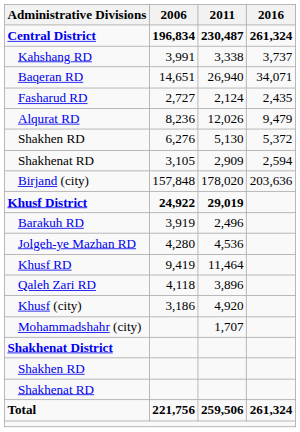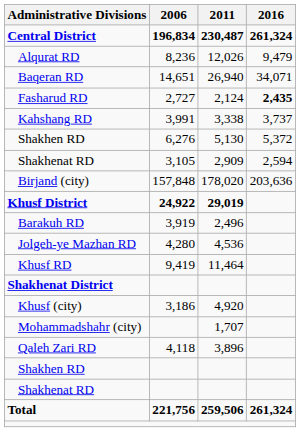 <table class="wikitable">
 <tr>
 <th>Administrative Divisions</th>
 <th>2006</th>
 <th>2011</th>
 <th>2016</th>
 </tr>
 <tr>
 <td><strong><a href='#'>Central District</a></strong></td>
 <td style="text-align: right;"><strong>196,834</strong></td>
 <td style="text-align: right;"><strong>230,487</strong></td>
 <td style="text-align: right;"><strong>261,324</strong></td>
 </tr>
 <tr>
-<td style="padding-left: 1em;"><a href='#'>Kahshang RD</a></td>
-<td style="text-align: right;">3,991</td>
-<td style="text-align: right;">3,338</td>
-<td style="text-align: right;">3,737</td>
+<td style="padding-left: 1em;"><a href='#'>Alqurat RD</a></td>
+<td style="text-align: right;">8,236</td>
+<td style="text-align: right;">12,026</td>
+<td style="text-align: right;">9,479</td>
 </tr>
 <tr>
 <td style="padding-left: 1em;"><a href='#'>Baqeran RD</a></td>
 <td style="text-align: right;">14,651</td>
 <td style="text-align: right;">26,940</td>
 <td style="text-align: right;">34,071</td>
 </tr>
 <tr>
 <td style="padding-left: 1em;"><a href='#'>Fasharud RD</a></td>
 <td style="text-align: right;">2,727</td>
 <td style="text-align: right;">2,124</td>
-<td style="text-align: right;">2,435</td>
+<td style="text-align: right;"><strong>2,435</strong></td>
 </tr>
 <tr>
-<td style="padding-left: 1em;"><a href='#'>Alqurat RD</a></td>
-<td style="text-align: right;">8,236</td>
-<td style="text-align: right;">12,026</td>
-<td style="text-align: right;">9,479</td>
+<td style="padding-left: 1em;"><a href='#'>Kahshang RD</a></td>
+<td style="text-align: right;">3,991</td>
+<td style="text-align: right;">3,338</td>
+<td style="text-align: right;">3,737</td>
 </tr>
 <tr>
 <td style="padding-left: 1em;">Shakhen RD</td>
 <td style="text-align: right;">6,276</td>
 <td style="text-align: right;">5,130</td>
 <td style="text-align: right;">5,372</td>
 </tr>
 <tr>
 <td style="padding-left: 1em;">Shakhenat RD</td>
 <td style="text-align: right;">3,105</td>
 <td style="text-align: right;">2,909</td>
 <td style="text-align: right;">2,594</td>
 </tr>
 <tr>
 <td style="padding-left: 1em;"><a href='#'>Birjand</a> (city)</td>
 <td style="text-align: right;">157,848</td>
 <td style="text-align: right;">178,020</td>
 <td style="text-align: right;">203,636</td>
 </tr>
 <tr>
 <td><strong><a href='#'>Khusf District</a></strong></td>
 <td style="text-align: right;"><strong>24,922</strong></td>
 <td style="text-align: right;"><strong>29,019</strong></td>
 <td style="text-align: right;"></td>
 </tr>
 <tr>
 <td style="padding-left: 1em;"><a href='#'>Barakuh RD</a></td>
 <td style="text-align: right;">3,919</td>
 <td style="text-align: right;">2,496</td>
 <td style="text-align: right;"></td>
 </tr>
 <tr>
 <td style="padding-left: 1em;"><a href='#'>Jolgeh-ye Mazhan RD</a></td>
 <td style="text-align: right;">4,280</td>
 <td style="text-align: right;">4,536</td>
 <td style="text-align: right;"></td>
 </tr>
 <tr>
 <td style="padding-left: 1em;"><a href='#'>Khusf RD</a></td>
 <td style="text-align: right;">9,419</td>
 <td style="text-align: right;">11,464</td>
 <td style="text-align: right;"></td>
 </tr>
 <tr>
-<td style="padding-left: 1em;"><a href='#'>Qaleh Zari RD</a></td>
-<td style="text-align: right;">4,118</td>
-<td style="text-align: right;">3,896</td>
+<td><strong><a href='#'>Shakhenat District</a></strong></td>
+<td style="text-align: right;"></td>
+<td style="text-align: right;"></td>
 <td style="text-align: right;"></td>
 </tr>
 <tr>
 <td style="padding-left: 1em;"><a href='#'>Khusf</a> (city)</td>
 <td style="text-align: right;">3,186</td>
 <td style="text-align: right;">4,920</td>
 <td style="text-align: right;"></td>
 </tr>
 <tr>
 <td style="padding-left: 1em;"><a href='#'>Mohammadshahr</a> (city)</td>
 <td style="text-align: right;"></td>
 <td style="text-align: right;">1,707</td>
 <td style="text-align: right;"></td>
 </tr>
 <tr>
-<td><strong><a href='#'>Shakhenat District</a></strong></td>
-<td style="text-align: right;"></td>
-<td style="text-align: right;"></td>
+<td style="padding-left: 1em;"><a href='#'>Qaleh Zari RD</a></td>
+<td style="text-align: right;">4,118</td>
+<td style="text-align: right;">3,896</td>
 <td style="text-align: right;"></td>
 </tr>
 <tr>
 <td style="padding-left: 1em;"><a href='#'>Shakhen RD</a></td>
 <td style="text-align: right;"></td>
 <td style="text-align: right;"></td>
 <td style="text-align: right;"></td>
 </tr>
 <tr>
 <td style="padding-left: 1em;"><a href='#'>Shakhenat RD</a></td>
 <td style="text-align: right;"></td>
 <td style="text-align: right;"></td>
 <td style="text-align: right;"></td>
 </tr>
 <tr>
 <td><strong>Total</strong></td>
 <td style="text-align: right;"><strong>221,756</strong></td>
 <td style="text-align: right;"><strong>259,506</strong></td>
 <td style="text-align: right;"><strong>261,324</strong></td>
 </tr>
 <tr>
 <td colspan=4></td>
 </tr>
 </table>
